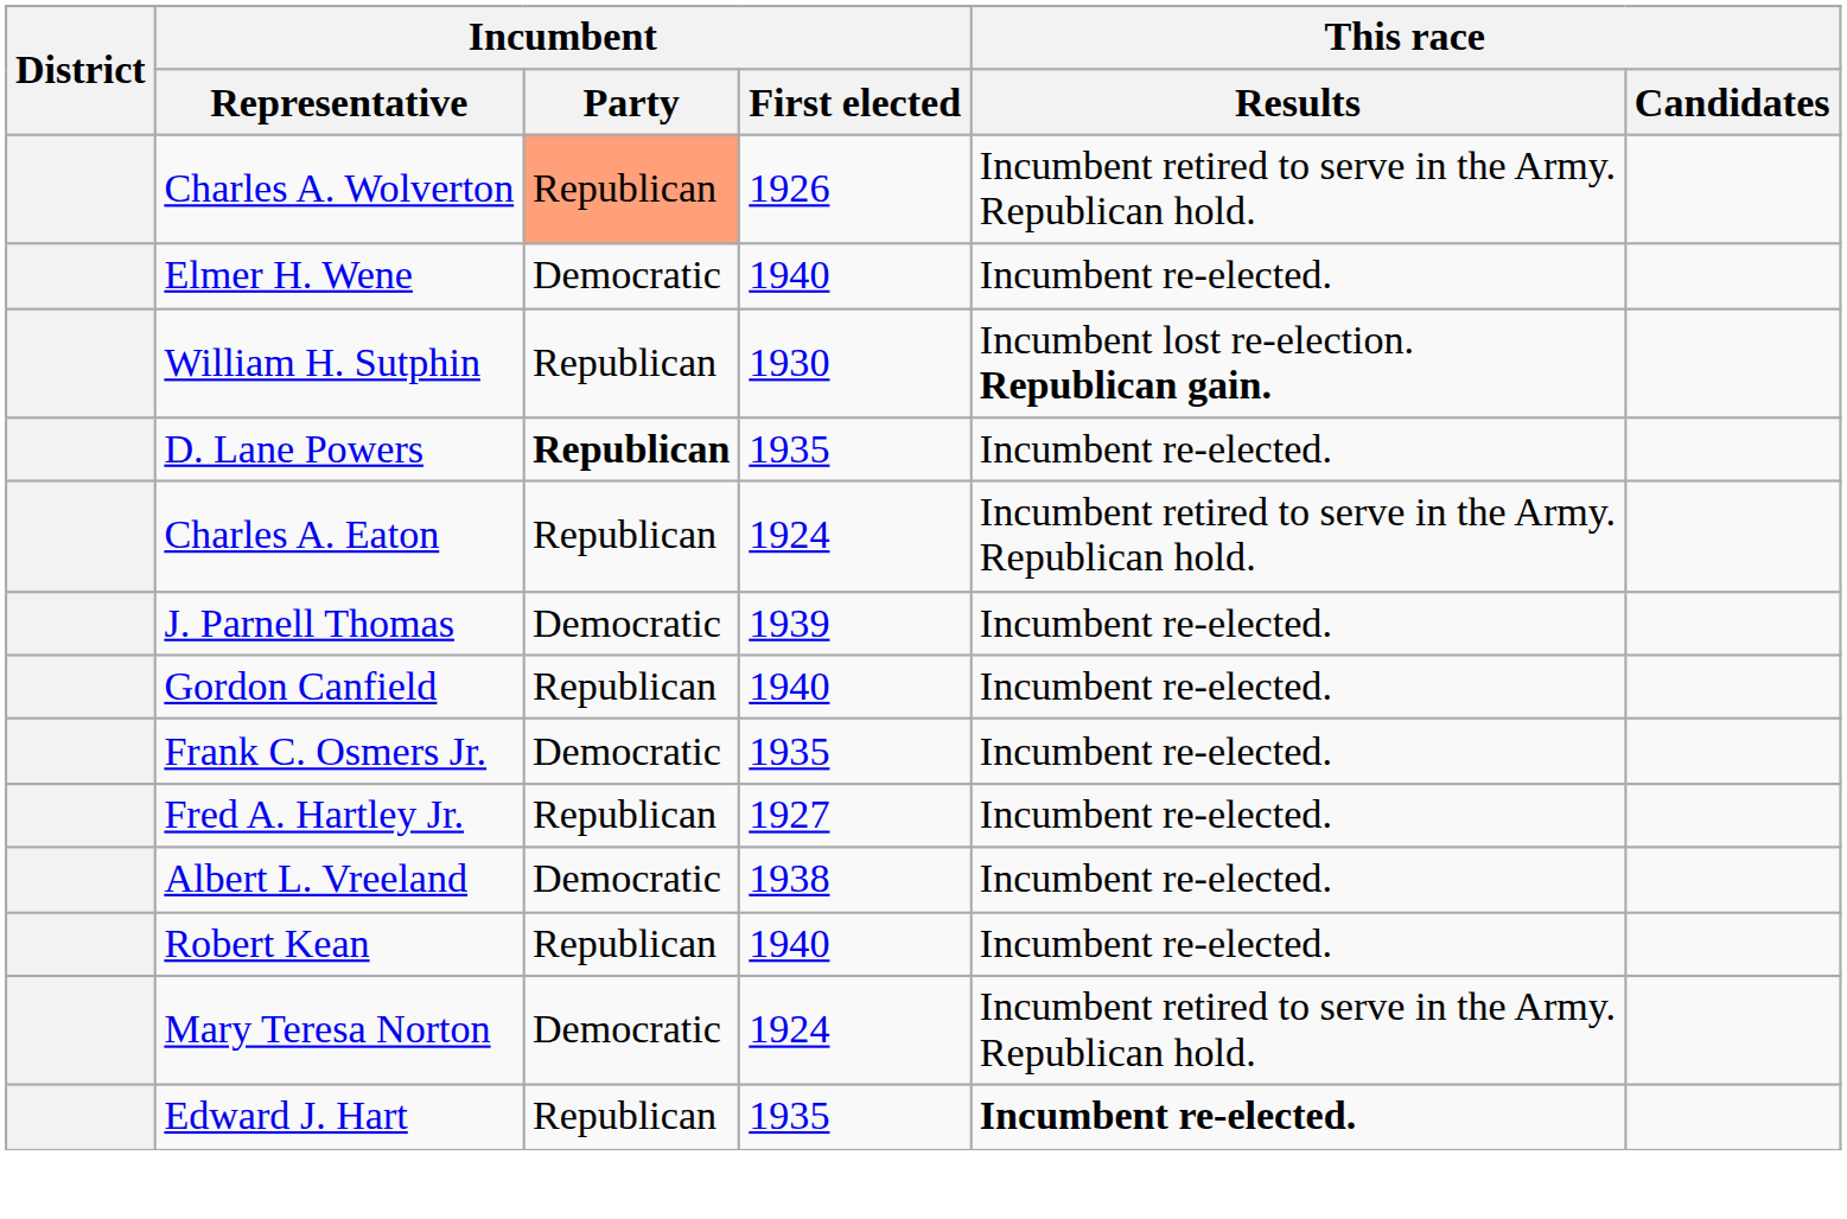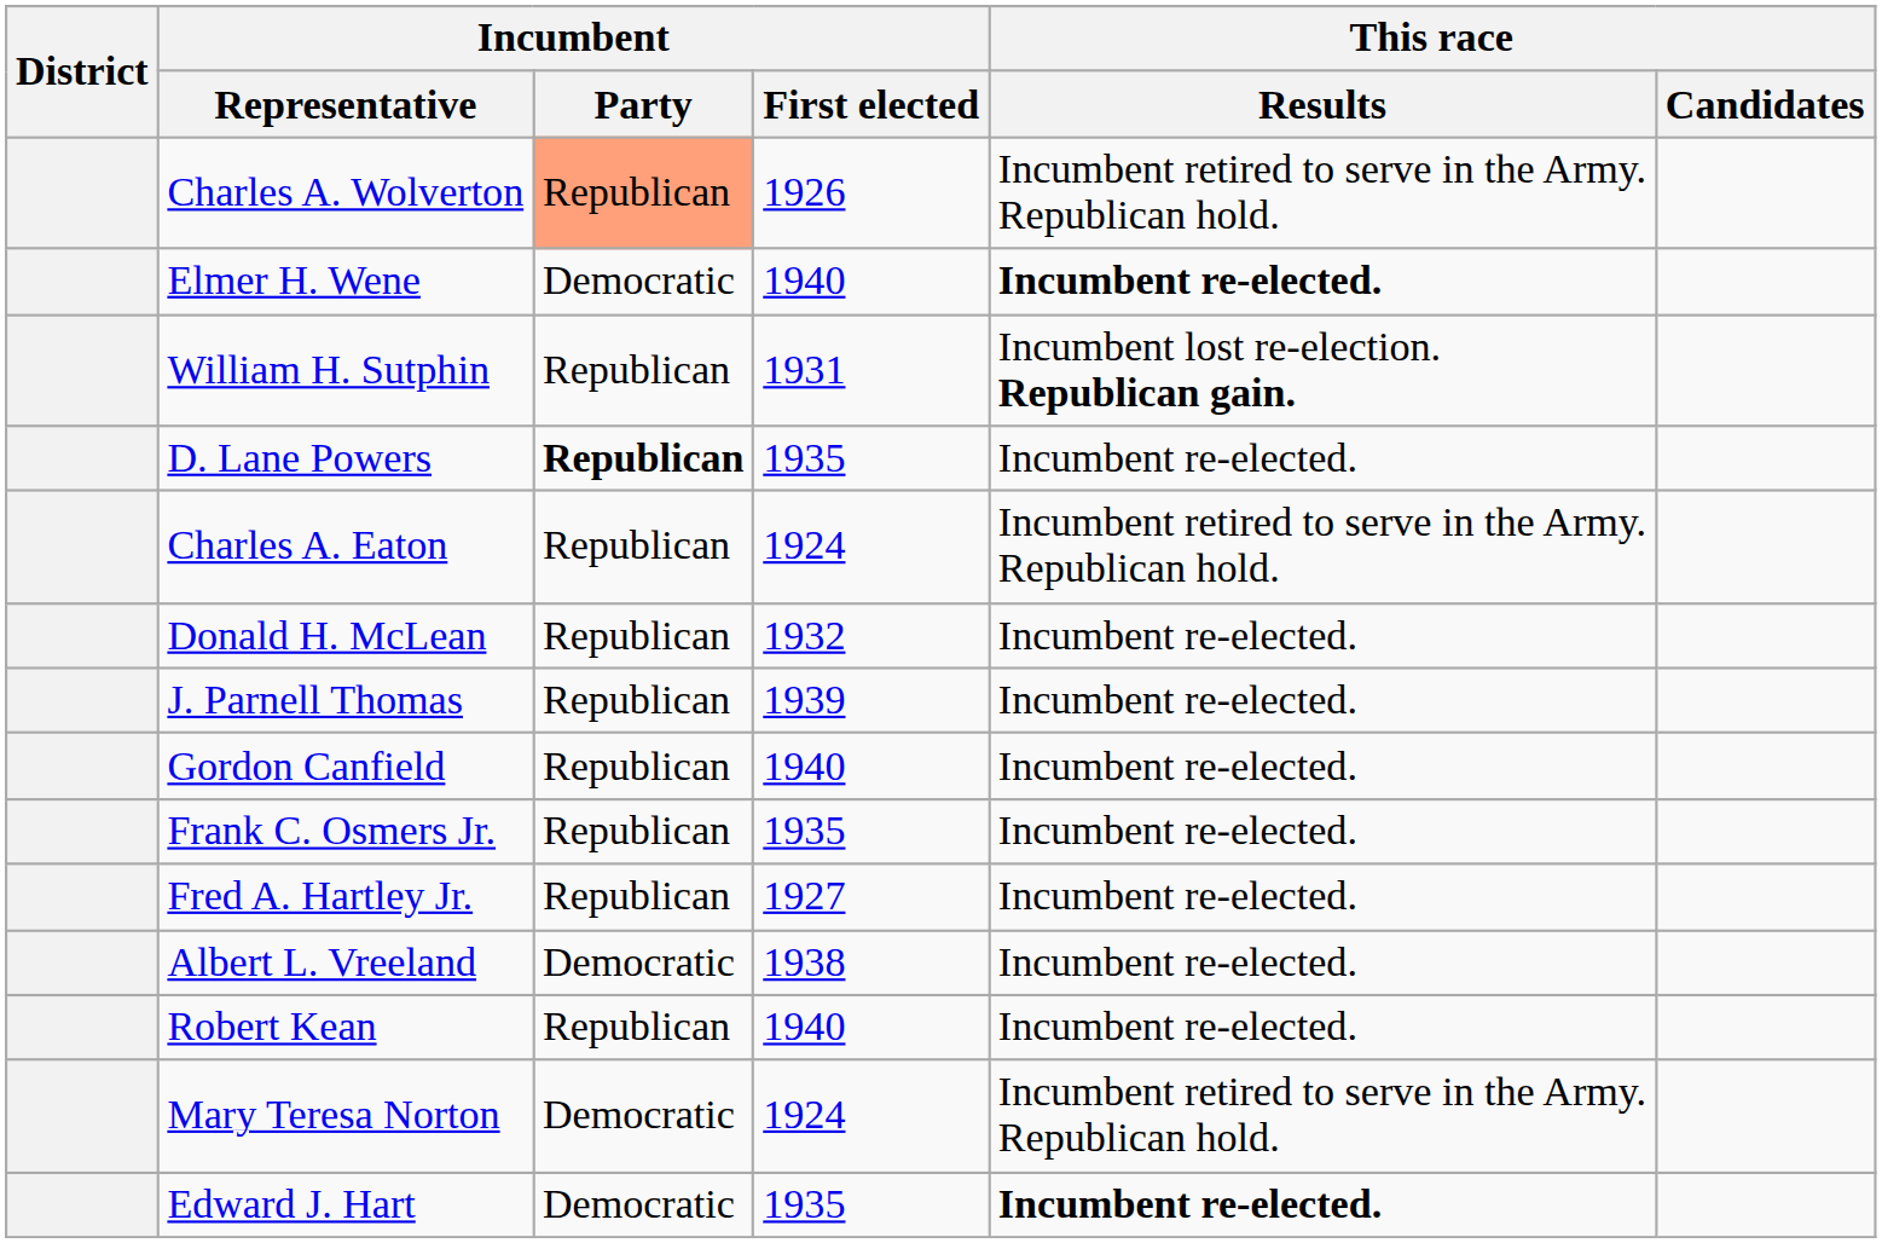 <table class=wikitable>
 <tr>
 <th rowspan=2>District</th>
 <th colspan=3>Incumbent</th>
 <th colspan=2>This race</th>
 </tr>
 <tr>
 <th>Representative</th>
 <th>Party</th>
 <th>First elected</th>
 <th>Results</th>
 <th>Candidates</th>
 </tr>
 <tr>
 <th></th>
 <td><a href='#'>Charles A. Wolverton</a></td>
 <td style="background: lightsalmon;">Republican</td>
 <td><a href='#'>1926</a></td>
 <td>Incumbent retired to serve in the Army.<br>Republican hold.</td>
 <td nowrap></td>
 </tr>
 <tr>
 <th></th>
 <td><a href='#'>Elmer H. Wene</a></td>
 <td>Democratic</td>
 <td><a href='#'>1940</a></td>
-<td>Incumbent re-elected.</td>
+<td><strong>Incumbent re-elected.</strong></td>
 <td nowrap></td>
 </tr>
 <tr>
 <th></th>
 <td><a href='#'>William H. Sutphin</a></td>
 <td>Republican</td>
-<td><a href='#'>1930</a></td>
+<td><a href='#'>1931</a></td>
 <td>Incumbent lost re-election.<br><strong>Republican gain.</strong></td>
 <td nowrap></td>
 </tr>
 <tr>
 <th></th>
 <td><a href='#'>D. Lane Powers</a></td>
 <td><strong>Republican</strong></td>
 <td><a href='#'>1935</a></td>
 <td>Incumbent re-elected.</td>
 <td nowrap></td>
 </tr>
 <tr>
 <th></th>
 <td><a href='#'>Charles A. Eaton</a></td>
 <td>Republican</td>
 <td><a href='#'>1924</a></td>
 <td>Incumbent retired to serve in the Army.<br>Republican hold.</td>
 <td nowrap></td>
 </tr>
 <tr>
 <th></th>
+<td><a href='#'>Donald H. McLean</a></td>
+<td>Republican</td>
+<td><a href='#'>1932</a></td>
+<td>Incumbent re-elected.</td>
+<td nowrap></td>
+</tr>
+<tr>
+<th></th>
 <td><a href='#'>J. Parnell Thomas</a></td>
-<td>Democratic</td>
+<td>Republican</td>
 <td><a href='#'>1939</a></td>
 <td>Incumbent re-elected.</td>
 <td nowrap></td>
 </tr>
 <tr>
 <th></th>
 <td><a href='#'>Gordon Canfield</a></td>
 <td>Republican</td>
 <td><a href='#'>1940</a></td>
 <td>Incumbent re-elected.</td>
 <td nowrap></td>
 </tr>
 <tr>
 <th></th>
 <td><a href='#'>Frank C. Osmers Jr.</a></td>
-<td>Democratic</td>
+<td>Republican</td>
 <td><a href='#'>1935</a></td>
 <td>Incumbent re-elected.</td>
 <td nowrap></td>
 </tr>
 <tr>
 <th></th>
 <td><a href='#'>Fred A. Hartley Jr.</a></td>
 <td>Republican</td>
 <td><a href='#'>1927</a></td>
 <td>Incumbent re-elected.</td>
 <td nowrap></td>
 </tr>
 <tr>
 <th></th>
 <td><a href='#'>Albert L. Vreeland</a></td>
 <td>Democratic</td>
 <td><a href='#'>1938</a></td>
 <td>Incumbent re-elected.</td>
 <td nowrap></td>
 </tr>
 <tr>
 <th></th>
 <td><a href='#'>Robert Kean</a></td>
 <td>Republican</td>
 <td><a href='#'>1940</a></td>
 <td>Incumbent re-elected.</td>
 <td nowrap></td>
 </tr>
 <tr>
 <th></th>
 <td><a href='#'>Mary Teresa Norton</a></td>
 <td>Democratic</td>
 <td><a href='#'>1924</a></td>
 <td>Incumbent retired to serve in the Army.<br>Republican hold.</td>
 <td nowrap></td>
 </tr>
 <tr>
 <th></th>
 <td><a href='#'>Edward J. Hart</a></td>
-<td>Republican</td>
+<td>Democratic</td>
 <td><a href='#'>1935</a></td>
 <td><strong>Incumbent re-elected.</strong></td>
 <td nowrap></td>
 </tr>
 </table>
